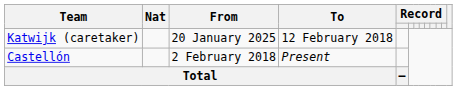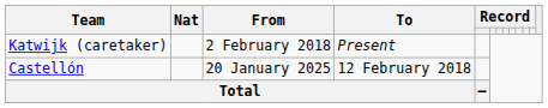 <table class="wikitable" style="text-align: center">
 <tr>
 <th rowspan="2">Team</th>
 <th rowspan="2">Nat</th>
 <th rowspan="2">From</th>
 <th rowspan="2">To</th>
 <th colspan="8">Record</th>
 <th rowspan=2></th>
 </tr>
 <tr>
 <th></th>
 <th></th>
 <th></th>
 <th></th>
 <th></th>
 <th></th>
 <th></th>
 <th></th>
 </tr>
 <tr>
 <td align=left><a href='#'>Katwijk</a> (caretaker)</td>
 <td></td>
-<td align=left>20 January 2025</td>
-<td align=left>12 February 2018<br></td>
+<td align=left>2 February 2018</td>
+<td align=left><em>Present</em><br></td>
 <td></td>
 </tr>
 <tr>
 <td align=left><a href='#'>Castellón</a></td>
 <td></td>
-<td align=left>2 February 2018</td>
-<td align=left><em>Present</em><br></td>
+<td align=left>20 January 2025</td>
+<td align=left>12 February 2018<br></td>
 <td></td>
 </tr>
 <tr>
 <th colspan="4">Total<br></th>
 <th>—</th>
 </tr>
 </table>
